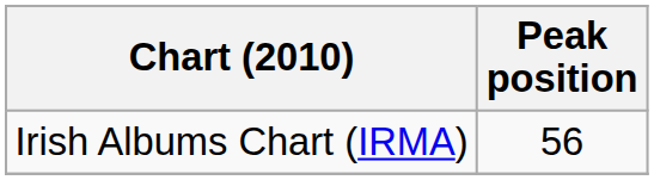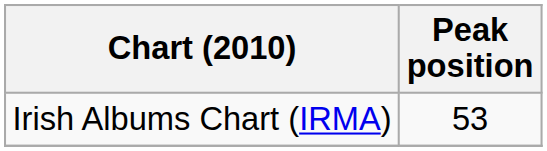 <table class="wikitable">
 <tr>
 <th>Chart (2010)</th>
 <th>Peak<br>position</th>
 </tr>
 <tr>
 <td>Irish Albums Chart (<a href='#'>IRMA</a>)</td>
-<td align="center">56</td>
+<td align="center">53</td>
 </tr>
 <tr>
 </tr>
 </table>
